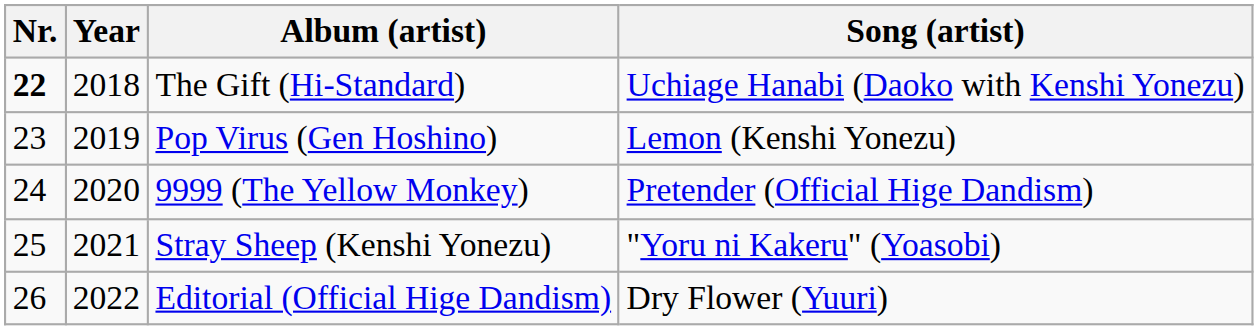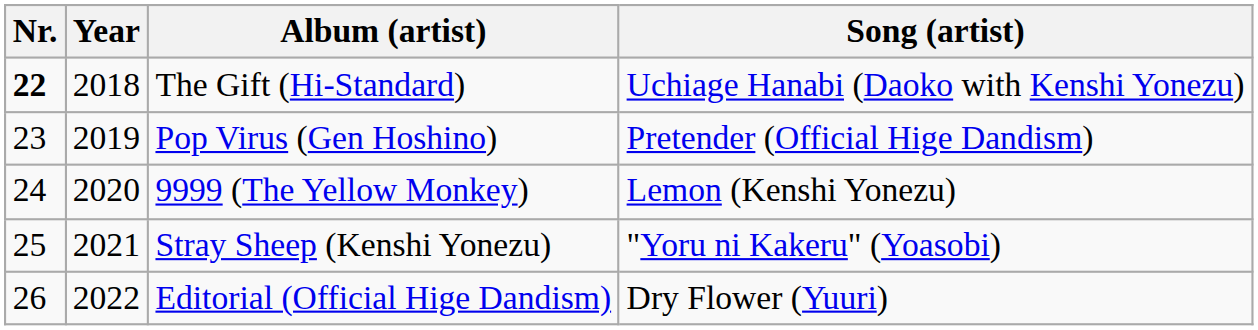 <table class="wikitable">
 <tr>
 <th>Nr.</th>
 <th>Year</th>
 <th>Album (artist)</th>
 <th>Song (artist)</th>
 </tr>
 <tr>
 <td><strong>22</strong></td>
 <td>2018</td>
 <td>The Gift (<a href='#'>Hi-Standard</a>)</td>
 <td><a href='#'>Uchiage Hanabi</a> (<a href='#'>Daoko</a> with <a href='#'>Kenshi Yonezu</a>)</td>
 </tr>
 <tr>
 <td>23</td>
 <td>2019</td>
 <td><a href='#'>Pop Virus</a> (<a href='#'>Gen Hoshino</a>)</td>
-<td><a href='#'>Lemon</a> (Kenshi Yonezu)</td>
+<td><a href='#'>Pretender</a> (<a href='#'>Official Hige Dandism</a>)</td>
 </tr>
 <tr>
 <td>24</td>
 <td>2020</td>
 <td><a href='#'>9999</a> (<a href='#'>The Yellow Monkey</a>)</td>
-<td><a href='#'>Pretender</a> (<a href='#'>Official Hige Dandism</a>)</td>
+<td><a href='#'>Lemon</a> (Kenshi Yonezu)</td>
 </tr>
 <tr>
 <td>25</td>
 <td>2021</td>
 <td><a href='#'>Stray Sheep</a> (Kenshi Yonezu)</td>
 <td>"<a href='#'>Yoru ni Kakeru</a>" (<a href='#'>Yoasobi</a>)</td>
 </tr>
 <tr>
 <td>26</td>
 <td>2022</td>
 <td><a href='#'>Editorial (Official Hige Dandism)</a></td>
 <td>Dry Flower (<a href='#'>Yuuri</a>)</td>
 </tr>
 </table>
